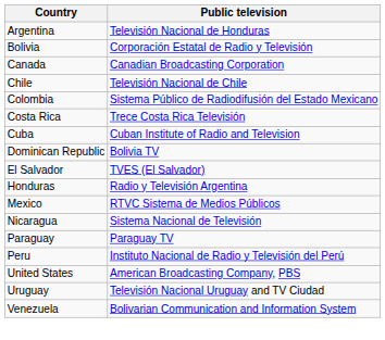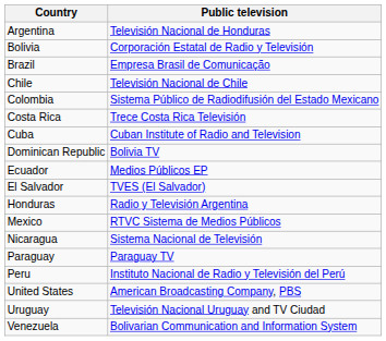 <table class="wikitable">
 <tr>
 <th>Country</th>
 <th>Public television</th>
 </tr>
 <tr>
 <td>Argentina</td>
 <td><a href='#'>Televisión Nacional de Honduras</a></td>
 </tr>
 <tr>
 <td>Bolivia</td>
 <td><a href='#'>Corporación Estatal de Radio y Televisión</a></td>
 </tr>
 <tr>
-<td>Canada</td>
-<td><a href='#'>Canadian Broadcasting Corporation</a></td>
+<td>Brazil</td>
+<td><a href='#'>Empresa Brasil de Comunicação</a></td>
 </tr>
 <tr>
 <td>Chile</td>
 <td><a href='#'>Televisión Nacional de Chile</a></td>
 </tr>
 <tr>
 <td>Colombia</td>
 <td><a href='#'>Sistema Público de Radiodifusión del Estado Mexicano</a></td>
 </tr>
 <tr>
 <td>Costa Rica</td>
 <td><a href='#'>Trece Costa Rica Televisión</a></td>
 </tr>
 <tr>
 <td>Cuba</td>
 <td><a href='#'>Cuban Institute of Radio and Television</a></td>
 </tr>
 <tr>
 <td>Dominican Republic</td>
 <td><a href='#'>Bolivia TV</a></td>
+</tr>
+<tr>
+<td>Ecuador</td>
+<td><a href='#'>Medios Públicos EP</a></td>
 </tr>
 <tr>
 <td>El Salvador</td>
 <td><a href='#'>TVES (El Salvador)</a></td>
 </tr>
 <tr>
 <td>Honduras</td>
 <td><a href='#'>Radio y Televisión Argentina</a></td>
 </tr>
 <tr>
 <td>Mexico</td>
 <td><a href='#'>RTVC Sistema de Medios Públicos</a></td>
 </tr>
 <tr>
 <td>Nicaragua</td>
 <td><a href='#'>Sistema Nacional de Televisión</a></td>
 </tr>
 <tr>
 <td>Paraguay</td>
 <td><a href='#'>Paraguay TV</a></td>
 </tr>
 <tr>
 <td>Peru</td>
 <td><a href='#'>Instituto Nacional de Radio y Televisión del Perú</a></td>
 </tr>
 <tr>
 <td>United States</td>
 <td><a href='#'>American Broadcasting Company</a>, <a href='#'>PBS</a></td>
 </tr>
 <tr>
 <td>Uruguay</td>
 <td><a href='#'>Televisión Nacional Uruguay</a> and TV Ciudad</td>
 </tr>
 <tr>
 <td>Venezuela</td>
 <td><a href='#'>Bolivarian Communication and Information System</a></td>
 </tr>
 </table>
